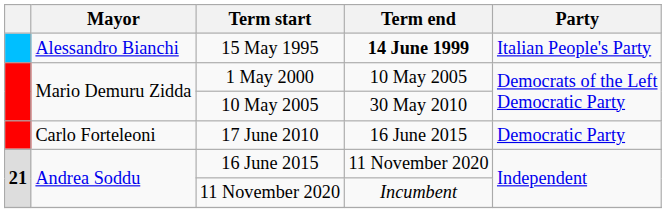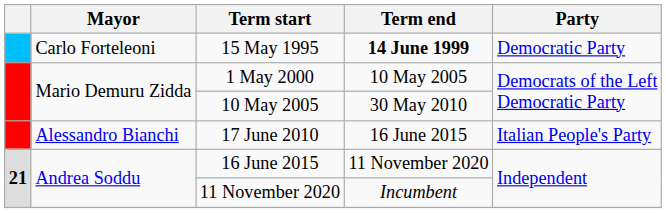 <table class="wikitable">
 <tr>
 <th class=unsortable> </th>
 <th>Mayor</th>
 <th>Term start</th>
 <th>Term end</th>
 <th>Party</th>
 </tr>
 <tr>
 <th style="background:#00BFFF;"></th>
-<td><a href='#'>Alessandro Bianchi</a></td>
+<td>Carlo Forteleoni</td>
 <td align=center>15 May 1995</td>
 <td align=center><strong>14 June 1999</strong></td>
-<td><a href='#'>Italian People's Party</a></td>
+<td><a href='#'>Democratic Party</a></td>
 </tr>
 <tr>
 <th rowspan=2 style="background:#FF0000;"></th>
 <td rowspan=2>Mario Demuru Zidda</td>
 <td align=center>1 May 2000</td>
 <td align=center>10 May 2005</td>
 <td rowspan=2><a href='#'>Democrats of the Left</a><br><a href='#'>Democratic Party</a></td>
 </tr>
 <tr>
 <td align=center>10 May 2005</td>
 <td align=center>30 May 2010</td>
 </tr>
 <tr>
 <th style="background:#FF0000;"></th>
-<td>Carlo Forteleoni</td>
+<td><a href='#'>Alessandro Bianchi</a></td>
 <td align=center>17 June 2010</td>
 <td align=center>16 June 2015</td>
-<td><a href='#'>Democratic Party</a></td>
+<td><a href='#'>Italian People's Party</a></td>
 </tr>
 <tr>
 <th rowspan=2 style="background:#DDDDDD;">21</th>
 <td rowspan=2><a href='#'>Andrea Soddu</a></td>
 <td align=center>16 June 2015</td>
 <td align=center>11 November 2020</td>
 <td rowspan=2><a href='#'>Independent</a></td>
 </tr>
 <tr>
 <td align=center>11 November 2020</td>
 <td align=center><em>Incumbent</em></td>
 </tr>
 <tr>
 </tr>
 </table>
